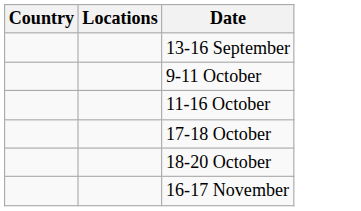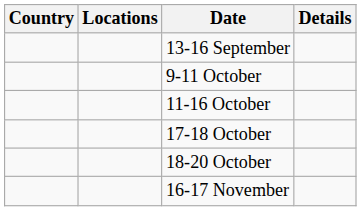 <table class="wikitable">
 <tr>
 <th>Country</th>
 <th>Locations</th>
 <th>Date</th>
+<th>Details</th>
 </tr>
 <tr>
 <td></td>
 <td></td>
 <td>13-16 September</td>
+<td></td>
 </tr>
 <tr>
 <td></td>
 <td></td>
 <td>9-11 October</td>
+<td></td>
 </tr>
 <tr>
 <td></td>
 <td></td>
 <td>11-16 October</td>
+<td></td>
 </tr>
 <tr>
 <td></td>
 <td></td>
 <td>17-18 October</td>
+<td></td>
 </tr>
 <tr>
 <td></td>
 <td></td>
 <td>18-20 October</td>
+<td></td>
 </tr>
 <tr>
 <td></td>
 <td></td>
 <td>16-17 November</td>
+<td></td>
 </tr>
 </table>
